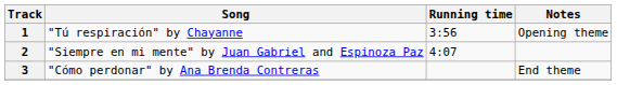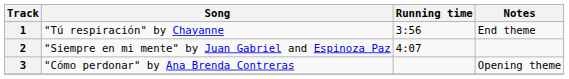 <table class="wikitable plainrowheaders">
 <tr>
 <th scope="col">Track</th>
 <th scope="col">Song</th>
 <th scope="col">Running time</th>
 <th scope="col">Notes</th>
 </tr>
 <tr>
 <th scope="row">1</th>
 <td>"Tú respiración" by <a href='#'>Chayanne</a></td>
 <td>3:56</td>
-<td>Opening theme</td>
+<td>End theme</td>
 </tr>
 <tr>
 <th scope="row">2</th>
 <td>"Siempre en mi mente" by <a href='#'>Juan Gabriel</a> and <a href='#'>Espinoza Paz</a></td>
 <td>4:07</td>
 <td></td>
 </tr>
 <tr>
 <th scope="row">3</th>
 <td>"Cómo perdonar" by <a href='#'>Ana Brenda Contreras</a></td>
 <td></td>
-<td>End theme</td>
+<td>Opening theme</td>
 </tr>
 <tr>
 </tr>
 </table>
